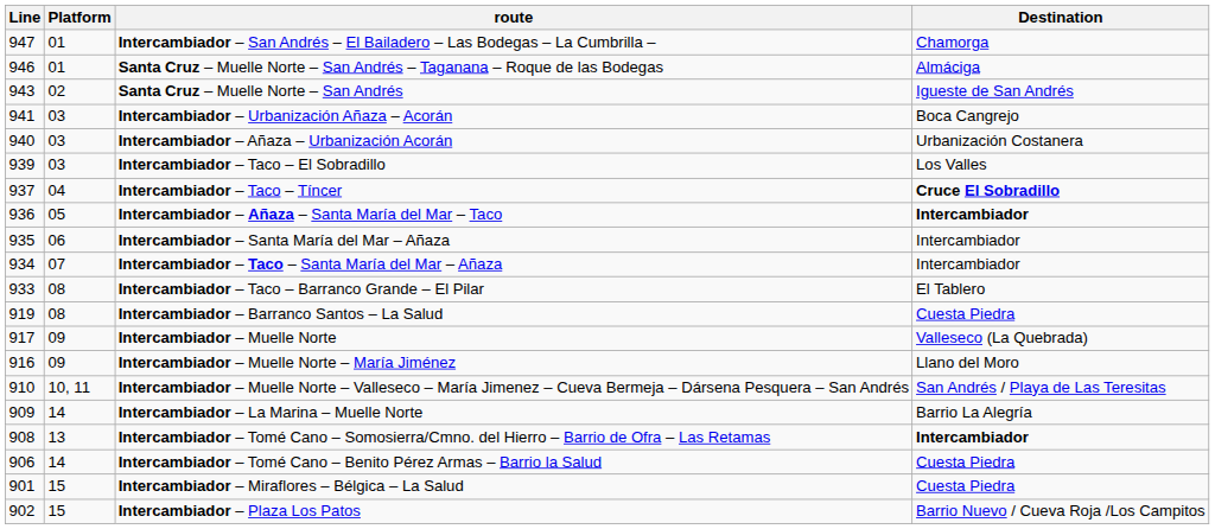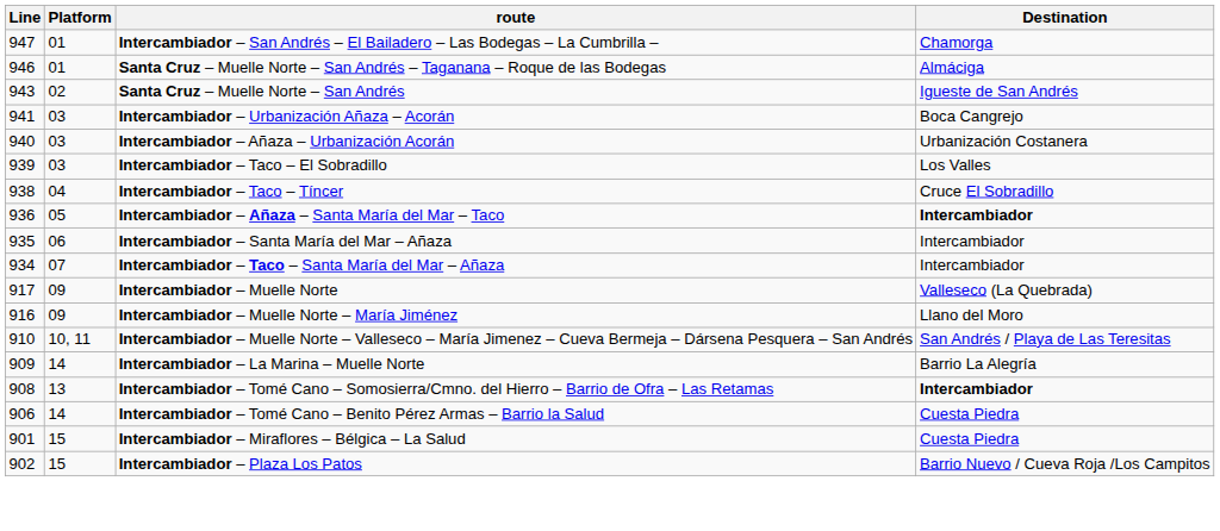 <table class="wikitable" border="1">
 <tr>
 <th>Line</th>
 <th>Platform</th>
 <th>route</th>
 <th>Destination</th>
 </tr>
 <tr>
 <td>947</td>
 <td>01</td>
 <td><strong>Intercambiador</strong> – <a href='#'>San Andrés</a> – <a href='#'>El Bailadero</a> – Las Bodegas – La Cumbrilla –</td>
 <td><a href='#'>Chamorga</a></td>
 </tr>
 <tr>
 <td>946</td>
 <td>01</td>
 <td><strong>Santa Cruz</strong> – Muelle Norte – <a href='#'>San Andrés</a> – <a href='#'>Taganana</a> – Roque de las Bodegas</td>
 <td><a href='#'>Almáciga</a></td>
 </tr>
 <tr>
 <td>943</td>
 <td>02</td>
 <td><strong>Santa Cruz</strong> – Muelle Norte – <a href='#'>San Andrés</a></td>
 <td><a href='#'>Igueste de San Andrés</a></td>
 </tr>
 <tr>
 <td>941</td>
 <td>03</td>
 <td><strong>Intercambiador</strong> – <a href='#'>Urbanización Añaza</a> – <a href='#'>Acorán</a></td>
 <td>Boca Cangrejo</td>
 </tr>
 <tr>
 <td>940</td>
 <td>03</td>
 <td><strong>Intercambiador</strong> – Añaza – <a href='#'>Urbanización Acorán</a></td>
 <td>Urbanización Costanera</td>
 </tr>
 <tr>
 <td>939</td>
 <td>03</td>
 <td><strong>Intercambiador</strong> – Taco – El Sobradillo</td>
 <td>Los Valles</td>
 </tr>
 <tr>
-<td>937</td>
+<td>938</td>
 <td>04</td>
 <td><strong>Intercambiador</strong> – <a href='#'>Taco</a> – <a href='#'>Tíncer</a></td>
-<td><strong>Cruce <a href='#'>El Sobradillo</a></strong></td>
+<td>Cruce <a href='#'>El Sobradillo</a></td>
 </tr>
 <tr>
 <td>936</td>
 <td>05</td>
 <td><strong>Intercambiador</strong> – <strong><a href='#'>Añaza</a></strong> – <a href='#'>Santa María del Mar</a> – <a href='#'>Taco</a></td>
 <td><strong>Intercambiador</strong></td>
 </tr>
 <tr>
 <td>935</td>
 <td>06</td>
 <td><strong>Intercambiador</strong> – Santa María del Mar – Añaza</td>
 <td>Intercambiador</td>
 </tr>
 <tr>
 <td>934</td>
 <td>07</td>
 <td><strong>Intercambiador</strong> – <strong><a href='#'>Taco</a></strong> – <a href='#'>Santa María del Mar</a> – <a href='#'>Añaza</a></td>
 <td>Intercambiador</td>
-</tr>
-<tr>
-<td>933</td>
-<td>08</td>
-<td><strong>Intercambiador</strong> – Taco – Barranco Grande – El Pilar</td>
-<td>El Tablero</td>
-</tr>
-<tr>
-<td>919</td>
-<td>08</td>
-<td><strong>Intercambiador</strong> – Barranco Santos – La Salud</td>
-<td><a href='#'>Cuesta Piedra</a></td>
 </tr>
 <tr>
 <td>917</td>
 <td>09</td>
 <td><strong>Intercambiador</strong> – Muelle Norte</td>
 <td><a href='#'>Valleseco</a> (La Quebrada)</td>
 </tr>
 <tr>
 <td>916</td>
 <td>09</td>
 <td><strong>Intercambiador</strong> – Muelle Norte – <a href='#'>María Jiménez</a></td>
 <td>Llano del Moro</td>
 </tr>
 <tr>
 <td>910</td>
 <td>10, 11</td>
 <td><strong>Intercambiador</strong> – Muelle Norte – Valleseco – María Jimenez – Cueva Bermeja – Dársena Pesquera – San Andrés</td>
 <td><a href='#'>San Andrés</a> / <a href='#'>Playa de Las Teresitas</a></td>
 </tr>
 <tr>
 <td>909</td>
 <td>14</td>
 <td><strong>Intercambiador</strong> – La Marina – Muelle Norte</td>
 <td>Barrio La Alegría</td>
 </tr>
 <tr>
 <td>908</td>
 <td>13</td>
 <td><strong>Intercambiador</strong> – Tomé Cano – Somosierra/Cmno. del Hierro – <a href='#'>Barrio de Ofra</a> – <a href='#'>Las Retamas</a></td>
 <td><strong>Intercambiador</strong></td>
 </tr>
 <tr>
 <td>906</td>
 <td>14</td>
 <td><strong>Intercambiador</strong> – Tomé Cano – Benito Pérez Armas – <a href='#'>Barrio la Salud</a></td>
 <td><a href='#'>Cuesta Piedra</a></td>
 </tr>
 <tr>
 <td>901</td>
 <td>15</td>
 <td><strong>Intercambiador</strong> – Miraflores – Bélgica – La Salud</td>
 <td><a href='#'>Cuesta Piedra</a></td>
 </tr>
 <tr>
 <td>902</td>
 <td>15</td>
 <td><strong>Intercambiador</strong> – <a href='#'>Plaza Los Patos</a></td>
 <td><a href='#'>Barrio Nuevo</a> / Cueva Roja /Los Campitos</td>
 </tr>
 </table>
